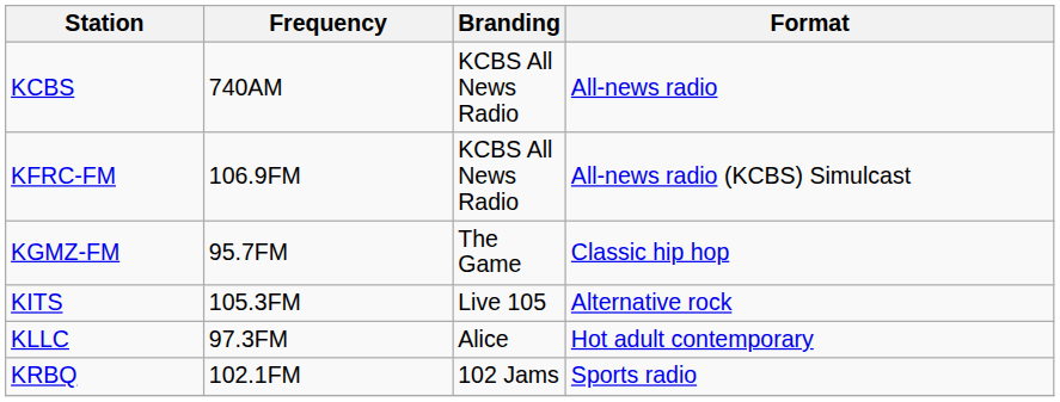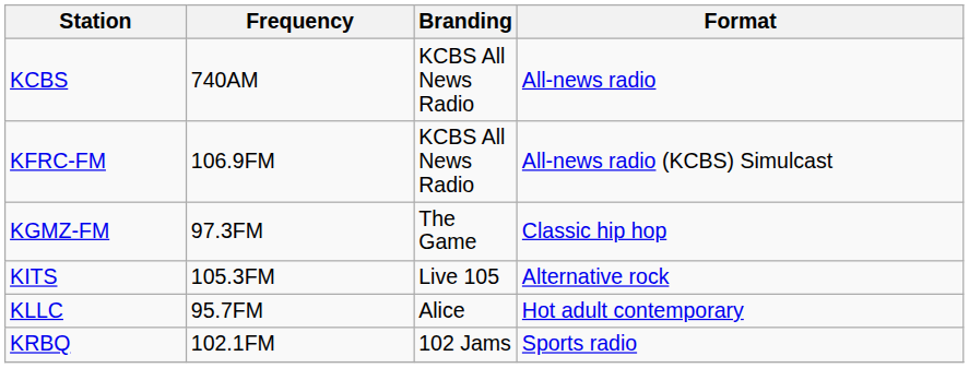 <table class="wikitable sortable" style="width:45em;">
 <tr>
 <th style="width:20%">Station</th>
 <th style="width:25%">Frequency</th>
 <th style="width:5%">Branding</th>
 <th style="width:50%">Format</th>
 </tr>
 <tr>
 <td><a href='#'>KCBS</a></td>
 <td>740AM</td>
 <td>KCBS All News Radio</td>
 <td><a href='#'>All-news radio</a></td>
 </tr>
 <tr>
 <td><a href='#'>KFRC-FM</a></td>
 <td>106.9FM</td>
 <td>KCBS All News Radio</td>
 <td><a href='#'>All-news radio</a> (KCBS) Simulcast</td>
 </tr>
 <tr>
 <td><a href='#'>KGMZ-FM</a></td>
-<td>95.7FM</td>
+<td>97.3FM</td>
 <td>The Game</td>
 <td><a href='#'>Classic hip hop</a></td>
 </tr>
 <tr>
 <td><a href='#'>KITS</a></td>
 <td>105.3FM</td>
 <td>Live 105</td>
 <td><a href='#'>Alternative rock</a></td>
 </tr>
 <tr>
 <td><a href='#'>KLLC</a></td>
-<td>97.3FM</td>
+<td>95.7FM</td>
 <td>Alice</td>
 <td><a href='#'>Hot adult contemporary</a></td>
 </tr>
 <tr>
 <td><a href='#'>KRBQ</a></td>
 <td>102.1FM</td>
 <td>102 Jams</td>
 <td><a href='#'>Sports radio</a></td>
 </tr>
 <tr>
 </tr>
 </table>
